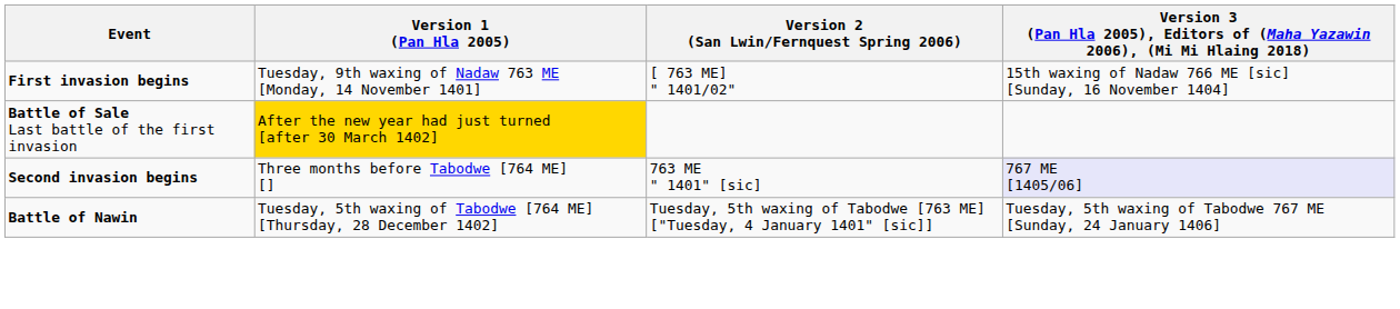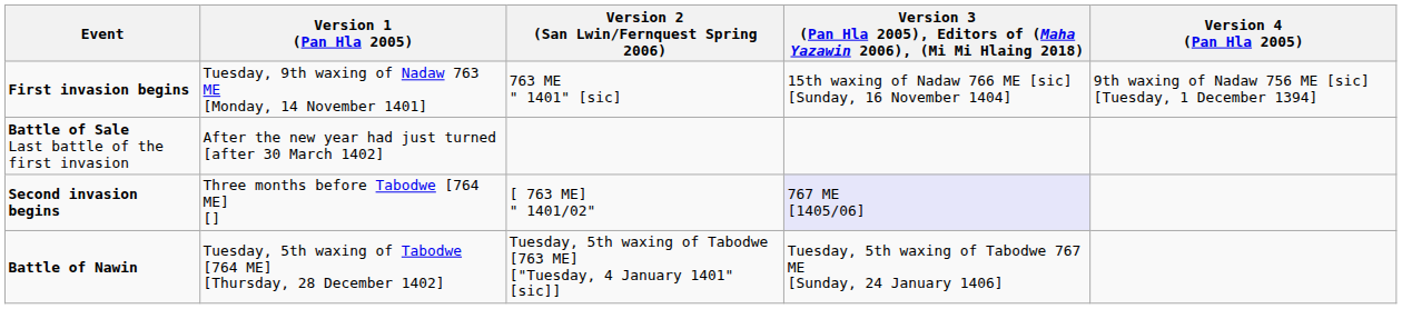 <table width=100% class="wikitable">
 <tr>
 <th width=14%>Event</th>
 <th width=22%>Version 1 <br> (<a href='#'>Pan Hla</a> 2005)</th>
 <th width=20%>Version 2 <br> (San Lwin/Fernquest Spring 2006)</th>
 <th width=22%>Version 3 <br> (<a href='#'>Pan Hla</a> 2005), Editors of (<em><a href='#'>Maha Yazawin</a></em> 2006), (Mi Mi Hlaing 2018)</th>
+<th width=22%>Version 4 <br> (<a href='#'>Pan Hla</a> 2005)</th>
 </tr>
 <tr>
 <td><strong>First invasion begins</strong></td>
 <td>Tuesday, 9th waxing of <a href='#'>Nadaw</a> 763 <a href='#'>ME</a> <br> [Monday, 14 November 1401]</td>
-<td>[ 763 ME] <br> " 1401/02"</td>
+<td>763 ME <br> " 1401" [sic]</td>
 <td>15th waxing of Nadaw 766 ME [sic] <br> [Sunday, 16 November 1404]</td>
+<td>9th waxing of Nadaw 756 ME [sic] <br> [Tuesday, 1 December 1394]</td>
 </tr>
 <tr>
 <td><strong>Battle of Sale</strong> <br> Last battle of the first invasion</td>
-<td style="background: gold;">After the new year had just turned <br> [after 30 March 1402]</td>
+<td>After the new year had just turned <br> [after 30 March 1402]</td>
+<td></td>
 <td></td>
 <td></td>
 </tr>
 <tr>
 <td><strong>Second invasion begins</strong></td>
 <td>Three months before <a href='#'>Tabodwe</a> [764 ME] <br> []</td>
-<td>763 ME <br> " 1401" [sic]</td>
+<td>[ 763 ME] <br> " 1401/02"</td>
 <td style="background: lavender;">767 ME <br> [1405/06]</td>
+<td></td>
 </tr>
 <tr>
 <td><strong>Battle of Nawin</strong></td>
 <td>Tuesday, 5th waxing of <a href='#'>Tabodwe</a> [764 ME]<br> [Thursday, 28 December 1402]</td>
 <td>Tuesday, 5th waxing of Tabodwe [763 ME] <br> ["Tuesday, 4 January 1401" [sic]]</td>
 <td>Tuesday, 5th waxing of Tabodwe 767 ME <br> [Sunday, 24 January 1406]</td>
+<td></td>
 </tr>
 </table>
